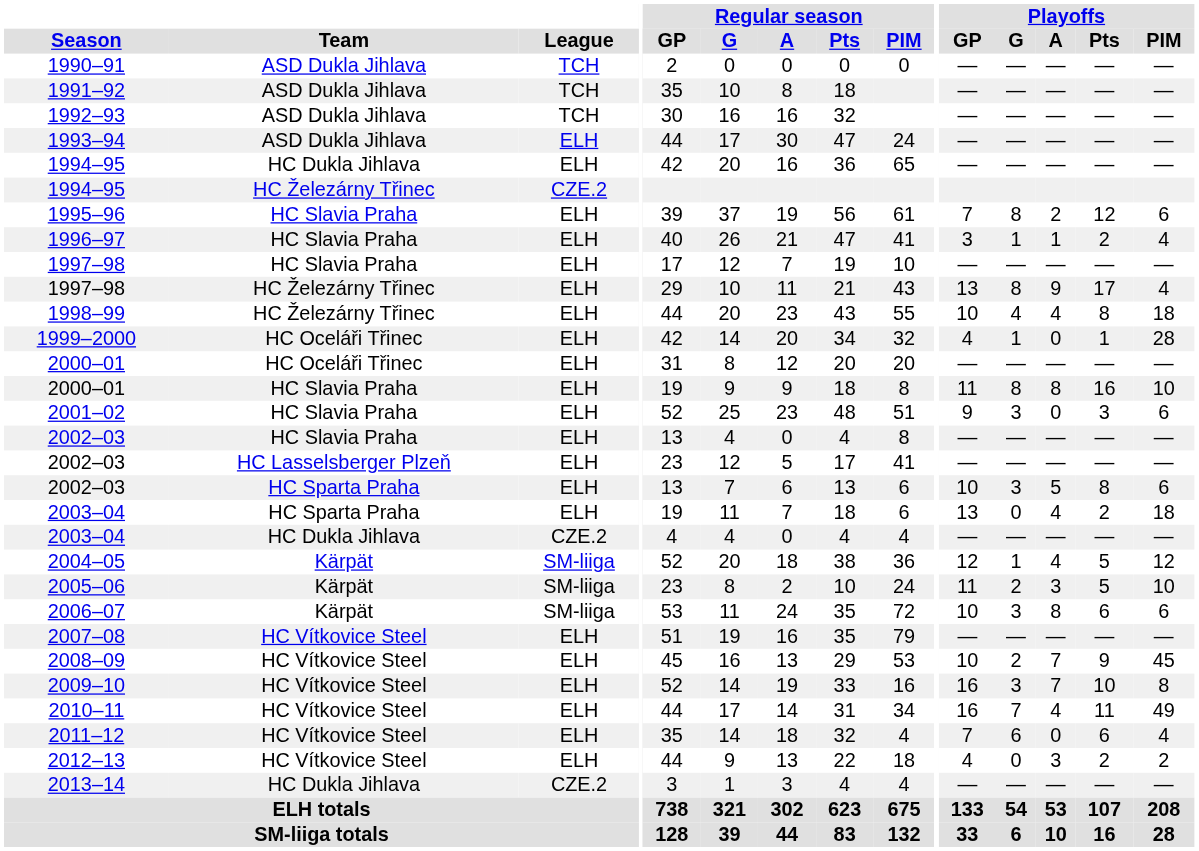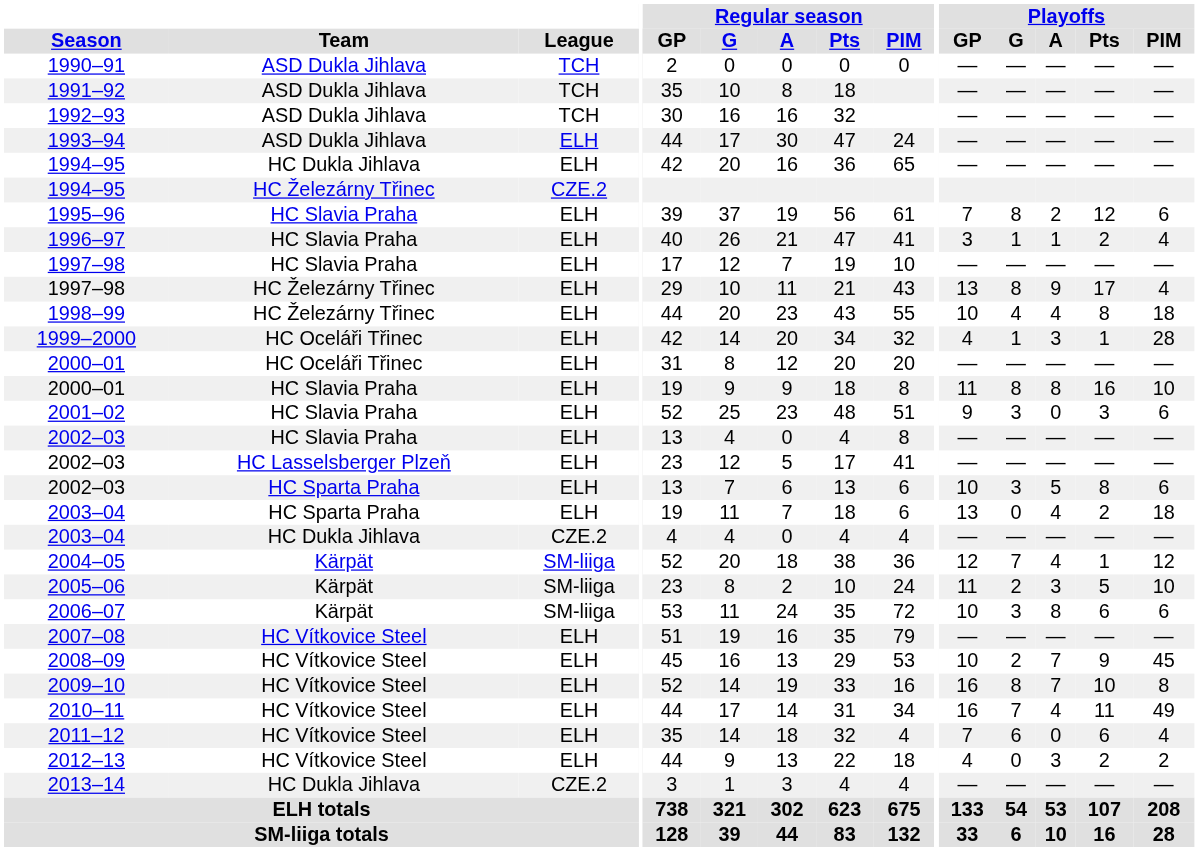 <table border="0" cellpadding="1" cellspacing="0" style="text-align:center; width:60em">
 <tr bgcolor="#e0e0e0">
 <th colspan="3" bgcolor="#ffffff"></th>
 <th rowspan="99" bgcolor="#ffffff"></th>
 <th colspan="5"><a href='#'>Regular season</a></th>
 <th rowspan="99" bgcolor="#ffffff"></th>
 <th colspan="5"><a href='#'>Playoffs</a></th>
 </tr>
 <tr bgcolor="#e0e0e0">
 <th><a href='#'>Season</a></th>
 <th>Team</th>
 <th>League</th>
 <th>GP</th>
 <th><a href='#'>G</a></th>
 <th><a href='#'>A</a></th>
 <th><a href='#'>Pts</a></th>
 <th><a href='#'>PIM</a></th>
 <th>GP</th>
 <th>G</th>
 <th>A</th>
 <th>Pts</th>
 <th>PIM</th>
 </tr>
 <tr>
 <td><a href='#'>1990–91</a></td>
 <td><a href='#'>ASD Dukla Jihlava</a></td>
 <td><a href='#'>TCH</a></td>
 <td>2</td>
 <td>0</td>
 <td>0</td>
 <td>0</td>
 <td>0</td>
 <td>—</td>
 <td>—</td>
 <td>—</td>
 <td>—</td>
 <td>—</td>
 </tr>
 <tr bgcolor="#f0f0f0">
 <td><a href='#'>1991–92</a></td>
 <td>ASD Dukla Jihlava</td>
 <td>TCH</td>
 <td>35</td>
 <td>10</td>
 <td>8</td>
 <td>18</td>
 <td></td>
 <td>—</td>
 <td>—</td>
 <td>—</td>
 <td>—</td>
 <td>—</td>
 </tr>
 <tr>
 <td><a href='#'>1992–93</a></td>
 <td>ASD Dukla Jihlava</td>
 <td>TCH</td>
 <td>30</td>
 <td>16</td>
 <td>16</td>
 <td>32</td>
 <td></td>
 <td>—</td>
 <td>—</td>
 <td>—</td>
 <td>—</td>
 <td>—</td>
 </tr>
 <tr bgcolor="#f0f0f0">
 <td><a href='#'>1993–94</a></td>
 <td>ASD Dukla Jihlava</td>
 <td><a href='#'>ELH</a></td>
 <td>44</td>
 <td>17</td>
 <td>30</td>
 <td>47</td>
 <td>24</td>
 <td>—</td>
 <td>—</td>
 <td>—</td>
 <td>—</td>
 <td>—</td>
 </tr>
 <tr>
 <td><a href='#'>1994–95</a></td>
 <td>HC Dukla Jihlava</td>
 <td>ELH</td>
 <td>42</td>
 <td>20</td>
 <td>16</td>
 <td>36</td>
 <td>65</td>
 <td>—</td>
 <td>—</td>
 <td>—</td>
 <td>—</td>
 <td>—</td>
 </tr>
 <tr bgcolor="#f0f0f0">
 <td><a href='#'>1994–95</a></td>
 <td><a href='#'>HC Železárny Třinec</a></td>
 <td><a href='#'>CZE.2</a></td>
 <td></td>
 <td></td>
 <td></td>
 <td></td>
 <td></td>
 <td></td>
 <td></td>
 <td></td>
 <td></td>
 <td></td>
 </tr>
 <tr>
 <td><a href='#'>1995–96</a></td>
 <td><a href='#'>HC Slavia Praha</a></td>
 <td>ELH</td>
 <td>39</td>
 <td>37</td>
 <td>19</td>
 <td>56</td>
 <td>61</td>
 <td>7</td>
 <td>8</td>
 <td>2</td>
 <td>12</td>
 <td>6</td>
 </tr>
 <tr bgcolor="#f0f0f0">
 <td><a href='#'>1996–97</a></td>
 <td>HC Slavia Praha</td>
 <td>ELH</td>
 <td>40</td>
 <td>26</td>
 <td>21</td>
 <td>47</td>
 <td>41</td>
 <td>3</td>
 <td>1</td>
 <td>1</td>
 <td>2</td>
 <td>4</td>
 </tr>
 <tr>
 <td><a href='#'>1997–98</a></td>
 <td>HC Slavia Praha</td>
 <td>ELH</td>
 <td>17</td>
 <td>12</td>
 <td>7</td>
 <td>19</td>
 <td>10</td>
 <td>—</td>
 <td>—</td>
 <td>—</td>
 <td>—</td>
 <td>—</td>
 </tr>
 <tr bgcolor="#f0f0f0">
 <td>1997–98</td>
 <td>HC Železárny Třinec</td>
 <td>ELH</td>
 <td>29</td>
 <td>10</td>
 <td>11</td>
 <td>21</td>
 <td>43</td>
 <td>13</td>
 <td>8</td>
 <td>9</td>
 <td>17</td>
 <td>4</td>
 </tr>
 <tr>
 <td><a href='#'>1998–99</a></td>
 <td>HC Železárny Třinec</td>
 <td>ELH</td>
 <td>44</td>
 <td>20</td>
 <td>23</td>
 <td>43</td>
 <td>55</td>
 <td>10</td>
 <td>4</td>
 <td>4</td>
 <td>8</td>
 <td>18</td>
 </tr>
 <tr bgcolor="#f0f0f0">
 <td><a href='#'>1999–2000</a></td>
 <td>HC Oceláři Třinec</td>
 <td>ELH</td>
 <td>42</td>
 <td>14</td>
 <td>20</td>
 <td>34</td>
 <td>32</td>
 <td>4</td>
 <td>1</td>
-<td>0</td>
+<td>3</td>
 <td>1</td>
 <td>28</td>
 </tr>
 <tr>
 <td><a href='#'>2000–01</a></td>
 <td>HC Oceláři Třinec</td>
 <td>ELH</td>
 <td>31</td>
 <td>8</td>
 <td>12</td>
 <td>20</td>
 <td>20</td>
 <td>—</td>
 <td>—</td>
 <td>—</td>
 <td>—</td>
 <td>—</td>
 </tr>
 <tr bgcolor="#f0f0f0">
 <td>2000–01</td>
 <td>HC Slavia Praha</td>
 <td>ELH</td>
 <td>19</td>
 <td>9</td>
 <td>9</td>
 <td>18</td>
 <td>8</td>
 <td>11</td>
 <td>8</td>
 <td>8</td>
 <td>16</td>
 <td>10</td>
 </tr>
 <tr>
 <td><a href='#'>2001–02</a></td>
 <td>HC Slavia Praha</td>
 <td>ELH</td>
 <td>52</td>
 <td>25</td>
 <td>23</td>
 <td>48</td>
 <td>51</td>
 <td>9</td>
 <td>3</td>
 <td>0</td>
 <td>3</td>
 <td>6</td>
 </tr>
 <tr bgcolor="#f0f0f0">
 <td><a href='#'>2002–03</a></td>
 <td>HC Slavia Praha</td>
 <td>ELH</td>
 <td>13</td>
 <td>4</td>
 <td>0</td>
 <td>4</td>
 <td>8</td>
 <td>—</td>
 <td>—</td>
 <td>—</td>
 <td>—</td>
 <td>—</td>
 </tr>
 <tr>
 <td>2002–03</td>
 <td><a href='#'>HC Lasselsberger Plzeň</a></td>
 <td>ELH</td>
 <td>23</td>
 <td>12</td>
 <td>5</td>
 <td>17</td>
 <td>41</td>
 <td>—</td>
 <td>—</td>
 <td>—</td>
 <td>—</td>
 <td>—</td>
 </tr>
 <tr bgcolor="#f0f0f0">
 <td>2002–03</td>
 <td><a href='#'>HC Sparta Praha</a></td>
 <td>ELH</td>
 <td>13</td>
 <td>7</td>
 <td>6</td>
 <td>13</td>
 <td>6</td>
 <td>10</td>
 <td>3</td>
 <td>5</td>
 <td>8</td>
 <td>6</td>
 </tr>
 <tr>
 <td><a href='#'>2003–04</a></td>
 <td>HC Sparta Praha</td>
 <td>ELH</td>
 <td>19</td>
 <td>11</td>
 <td>7</td>
 <td>18</td>
 <td>6</td>
 <td>13</td>
 <td>0</td>
 <td>4</td>
 <td>2</td>
 <td>18</td>
 </tr>
 <tr bgcolor="#f0f0f0">
 <td><a href='#'>2003–04</a></td>
 <td>HC Dukla Jihlava</td>
 <td>CZE.2</td>
 <td>4</td>
 <td>4</td>
 <td>0</td>
 <td>4</td>
 <td>4</td>
 <td>—</td>
 <td>—</td>
 <td>—</td>
 <td>—</td>
 <td>—</td>
 </tr>
 <tr>
 <td><a href='#'>2004–05</a></td>
 <td><a href='#'>Kärpät</a></td>
 <td><a href='#'>SM-liiga</a></td>
 <td>52</td>
 <td>20</td>
 <td>18</td>
 <td>38</td>
 <td>36</td>
 <td>12</td>
+<td>7</td>
+<td>4</td>
 <td>1</td>
-<td>4</td>
-<td>5</td>
 <td>12</td>
 </tr>
 <tr bgcolor="#f0f0f0">
 <td><a href='#'>2005–06</a></td>
 <td>Kärpät</td>
 <td>SM-liiga</td>
 <td>23</td>
 <td>8</td>
 <td>2</td>
 <td>10</td>
 <td>24</td>
 <td>11</td>
 <td>2</td>
 <td>3</td>
 <td>5</td>
 <td>10</td>
 </tr>
 <tr>
 <td><a href='#'>2006–07</a></td>
 <td>Kärpät</td>
 <td>SM-liiga</td>
 <td>53</td>
 <td>11</td>
 <td>24</td>
 <td>35</td>
 <td>72</td>
 <td>10</td>
 <td>3</td>
 <td>8</td>
 <td>6</td>
 <td>6</td>
 </tr>
 <tr bgcolor="#f0f0f0">
 <td><a href='#'>2007–08</a></td>
 <td><a href='#'>HC Vítkovice Steel</a></td>
 <td>ELH</td>
 <td>51</td>
 <td>19</td>
 <td>16</td>
 <td>35</td>
 <td>79</td>
 <td>—</td>
 <td>—</td>
 <td>—</td>
 <td>—</td>
 <td>—</td>
 </tr>
 <tr>
 <td><a href='#'>2008–09</a></td>
 <td>HC Vítkovice Steel</td>
 <td>ELH</td>
 <td>45</td>
 <td>16</td>
 <td>13</td>
 <td>29</td>
 <td>53</td>
 <td>10</td>
 <td>2</td>
 <td>7</td>
 <td>9</td>
 <td>45</td>
 </tr>
 <tr bgcolor="#f0f0f0">
 <td><a href='#'>2009–10</a></td>
 <td>HC Vítkovice Steel</td>
 <td>ELH</td>
 <td>52</td>
 <td>14</td>
 <td>19</td>
 <td>33</td>
 <td>16</td>
 <td>16</td>
-<td>3</td>
+<td>8</td>
 <td>7</td>
 <td>10</td>
 <td>8</td>
 </tr>
 <tr>
 <td><a href='#'>2010–11</a></td>
 <td>HC Vítkovice Steel</td>
 <td>ELH</td>
 <td>44</td>
 <td>17</td>
 <td>14</td>
 <td>31</td>
 <td>34</td>
 <td>16</td>
 <td>7</td>
 <td>4</td>
 <td>11</td>
 <td>49</td>
 </tr>
 <tr bgcolor="#f0f0f0">
 <td><a href='#'>2011–12</a></td>
 <td>HC Vítkovice Steel</td>
 <td>ELH</td>
 <td>35</td>
 <td>14</td>
 <td>18</td>
 <td>32</td>
 <td>4</td>
 <td>7</td>
 <td>6</td>
 <td>0</td>
 <td>6</td>
 <td>4</td>
 </tr>
 <tr>
 <td><a href='#'>2012–13</a></td>
 <td>HC Vítkovice Steel</td>
 <td>ELH</td>
 <td>44</td>
 <td>9</td>
 <td>13</td>
 <td>22</td>
 <td>18</td>
 <td>4</td>
 <td>0</td>
 <td>3</td>
 <td>2</td>
 <td>2</td>
 </tr>
 <tr bgcolor="#f0f0f0">
 <td><a href='#'>2013–14</a></td>
 <td>HC Dukla Jihlava</td>
 <td>CZE.2</td>
 <td>3</td>
 <td>1</td>
 <td>3</td>
 <td>4</td>
 <td>4</td>
 <td>—</td>
 <td>—</td>
 <td>—</td>
 <td>—</td>
 <td>—</td>
 </tr>
 <tr bgcolor="#e0e0e0">
 <th colspan="3">ELH totals</th>
 <th>738</th>
 <th>321</th>
 <th>302</th>
 <th>623</th>
 <th>675</th>
 <th>133</th>
 <th>54</th>
 <th>53</th>
 <th>107</th>
 <th>208</th>
 </tr>
 <tr bgcolor="#e0e0e0">
 <th colspan="3">SM-liiga totals</th>
 <th>128</th>
 <th>39</th>
 <th>44</th>
 <th>83</th>
 <th>132</th>
 <th>33</th>
 <th>6</th>
 <th>10</th>
 <th>16</th>
 <th>28</th>
 </tr>
 </table>
